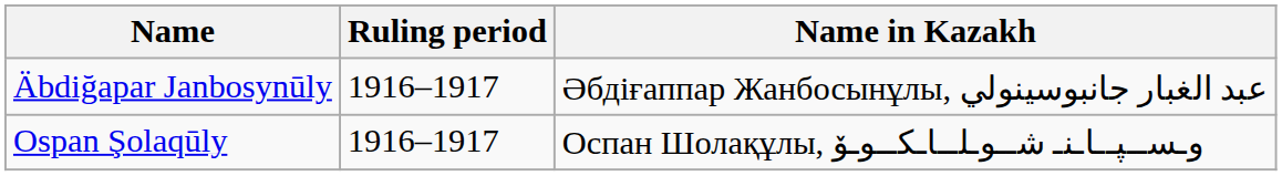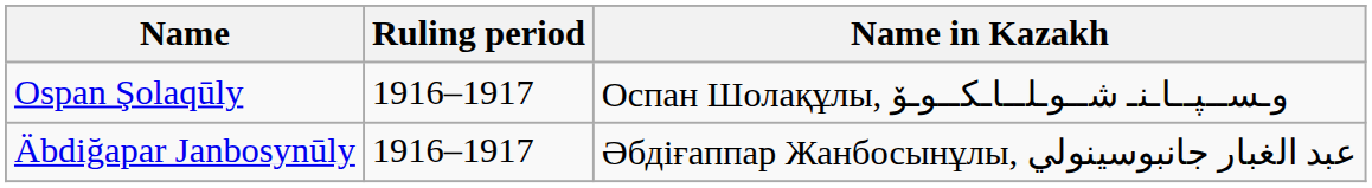 <table class="wikitable" border="1">
 <tr>
 <th>Name</th>
 <th>Ruling period</th>
 <th>Name in Kazakh</th>
 </tr>
 <tr>
+<td><a href='#'>Ospan Şolaqūly</a></td>
+<td>1916–1917</td>
+<td>Оспан Шолақұлы, وـســپــاـنـ شــوـلــاـكــوـۆ</td>
+</tr>
+<tr>
 <td><a href='#'>Äbdiğapar Janbosynūly</a></td>
 <td>1916–1917</td>
 <td>Әбдіғаппар Жанбосынұлы, عبد الغبار جانبوسينولي</td>
 </tr>
-<tr>
-<td><a href='#'>Ospan Şolaqūly</a></td>
-<td>1916–1917</td>
-<td>Оспан Шолақұлы, وـســپــاـنـ شــوـلــاـكــوـۆ</td>
-</tr>
 </table>
